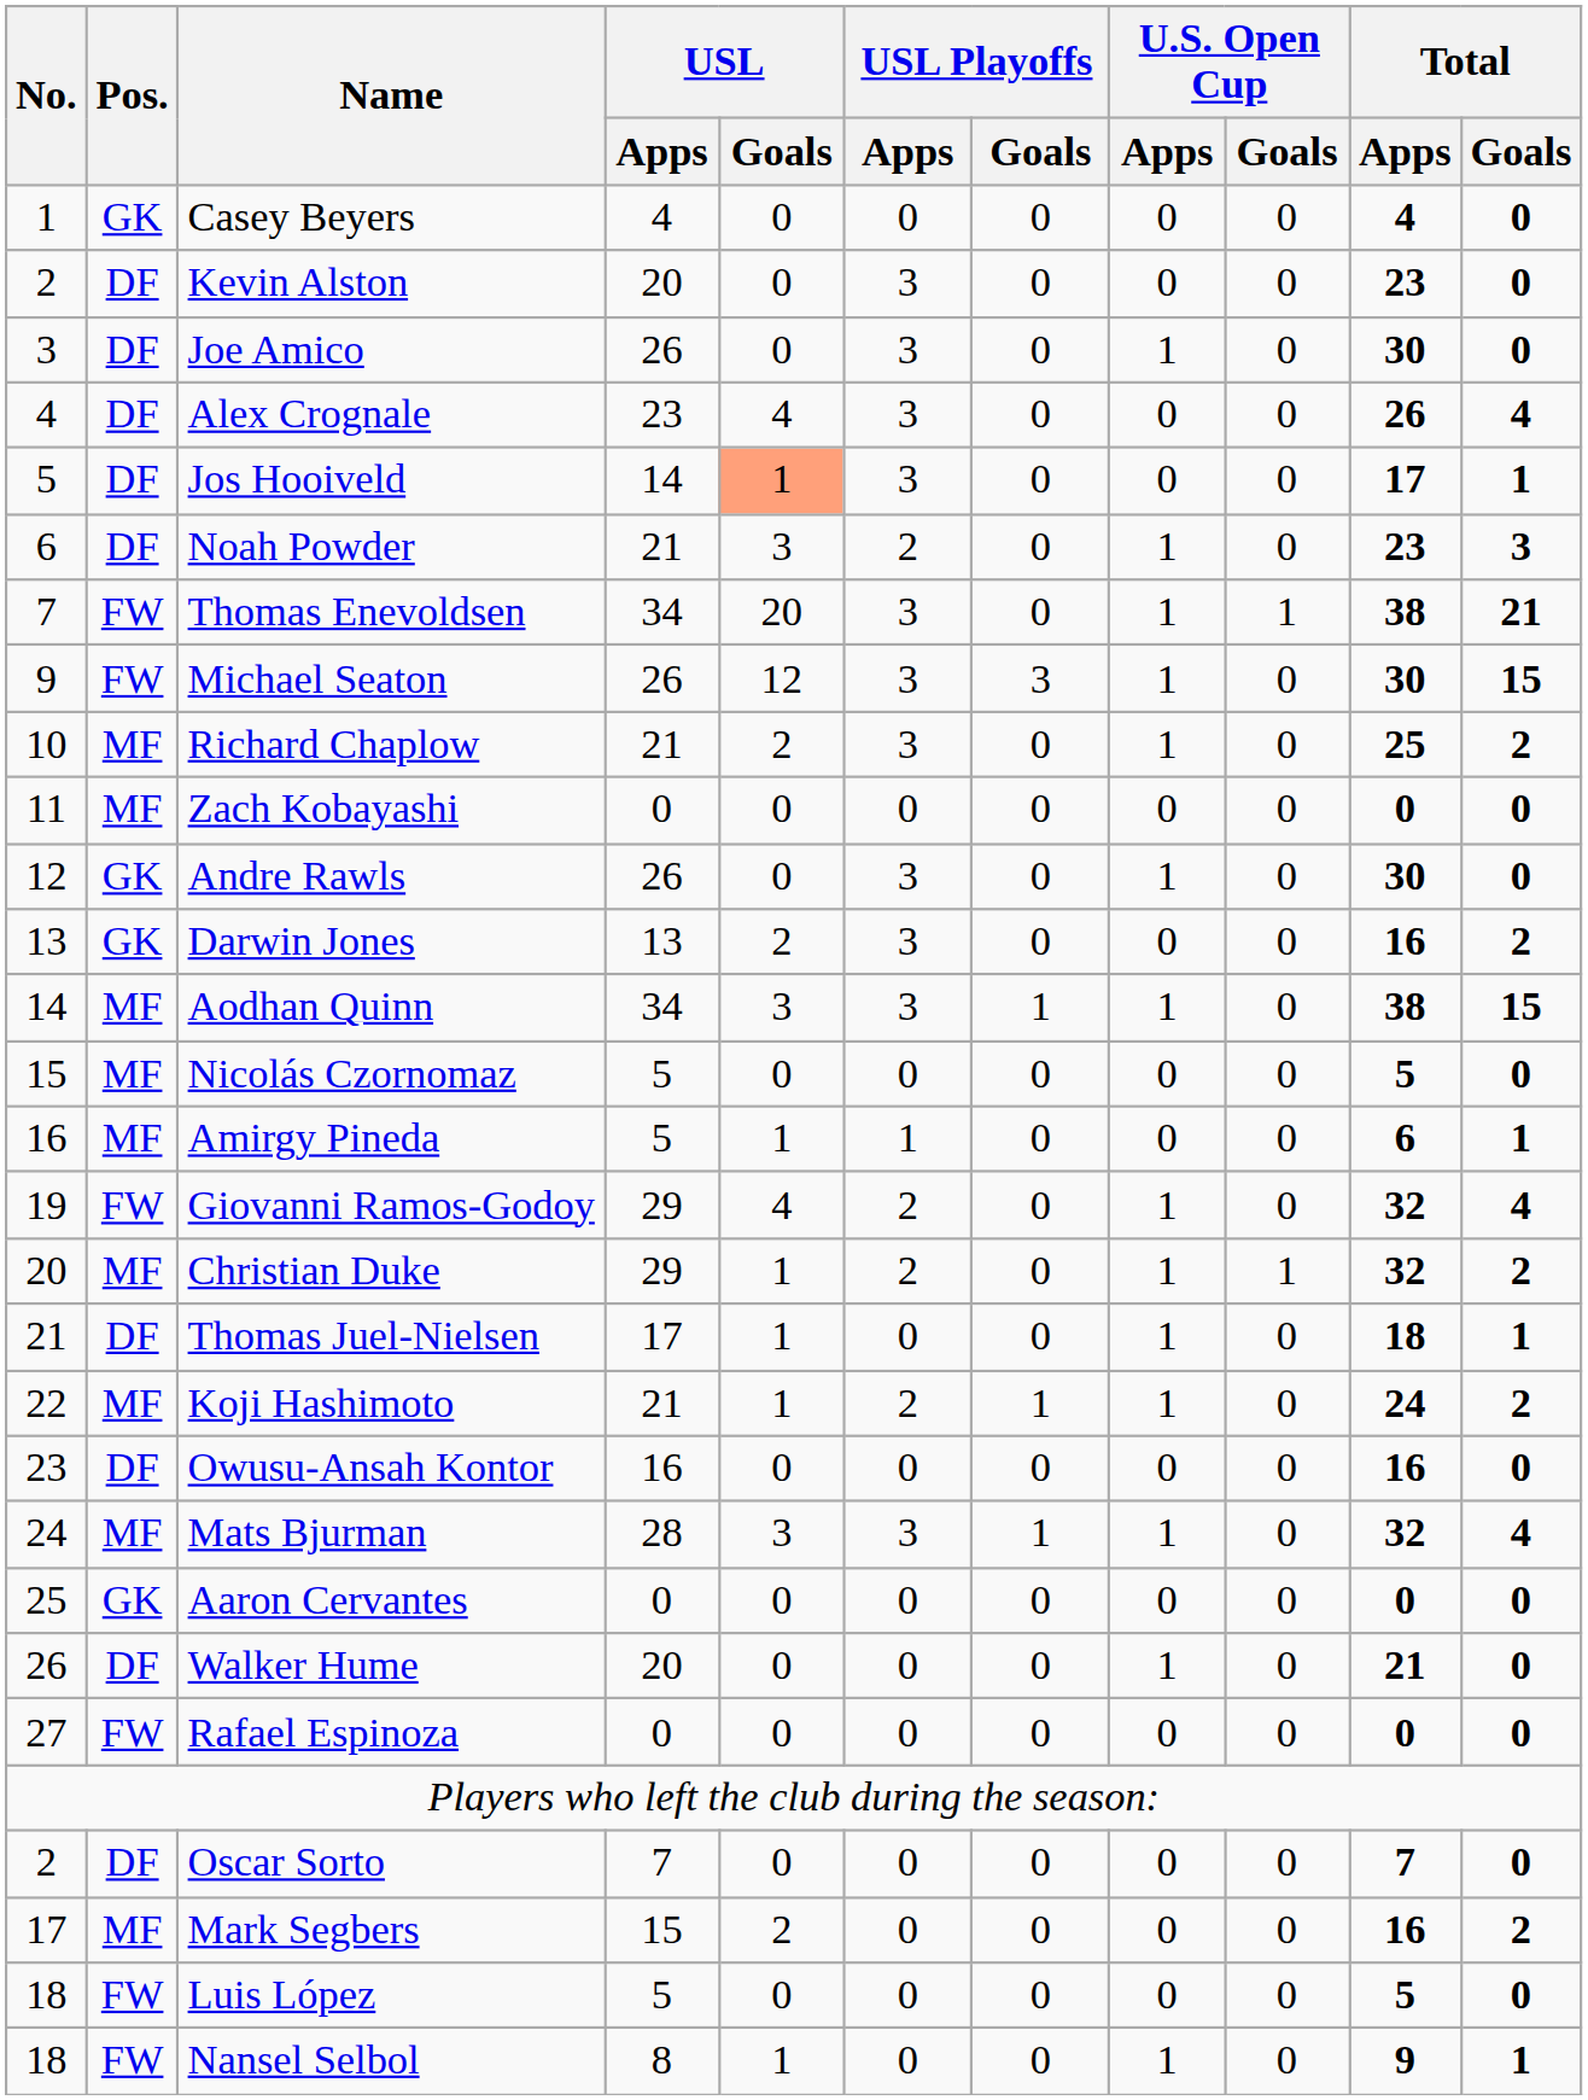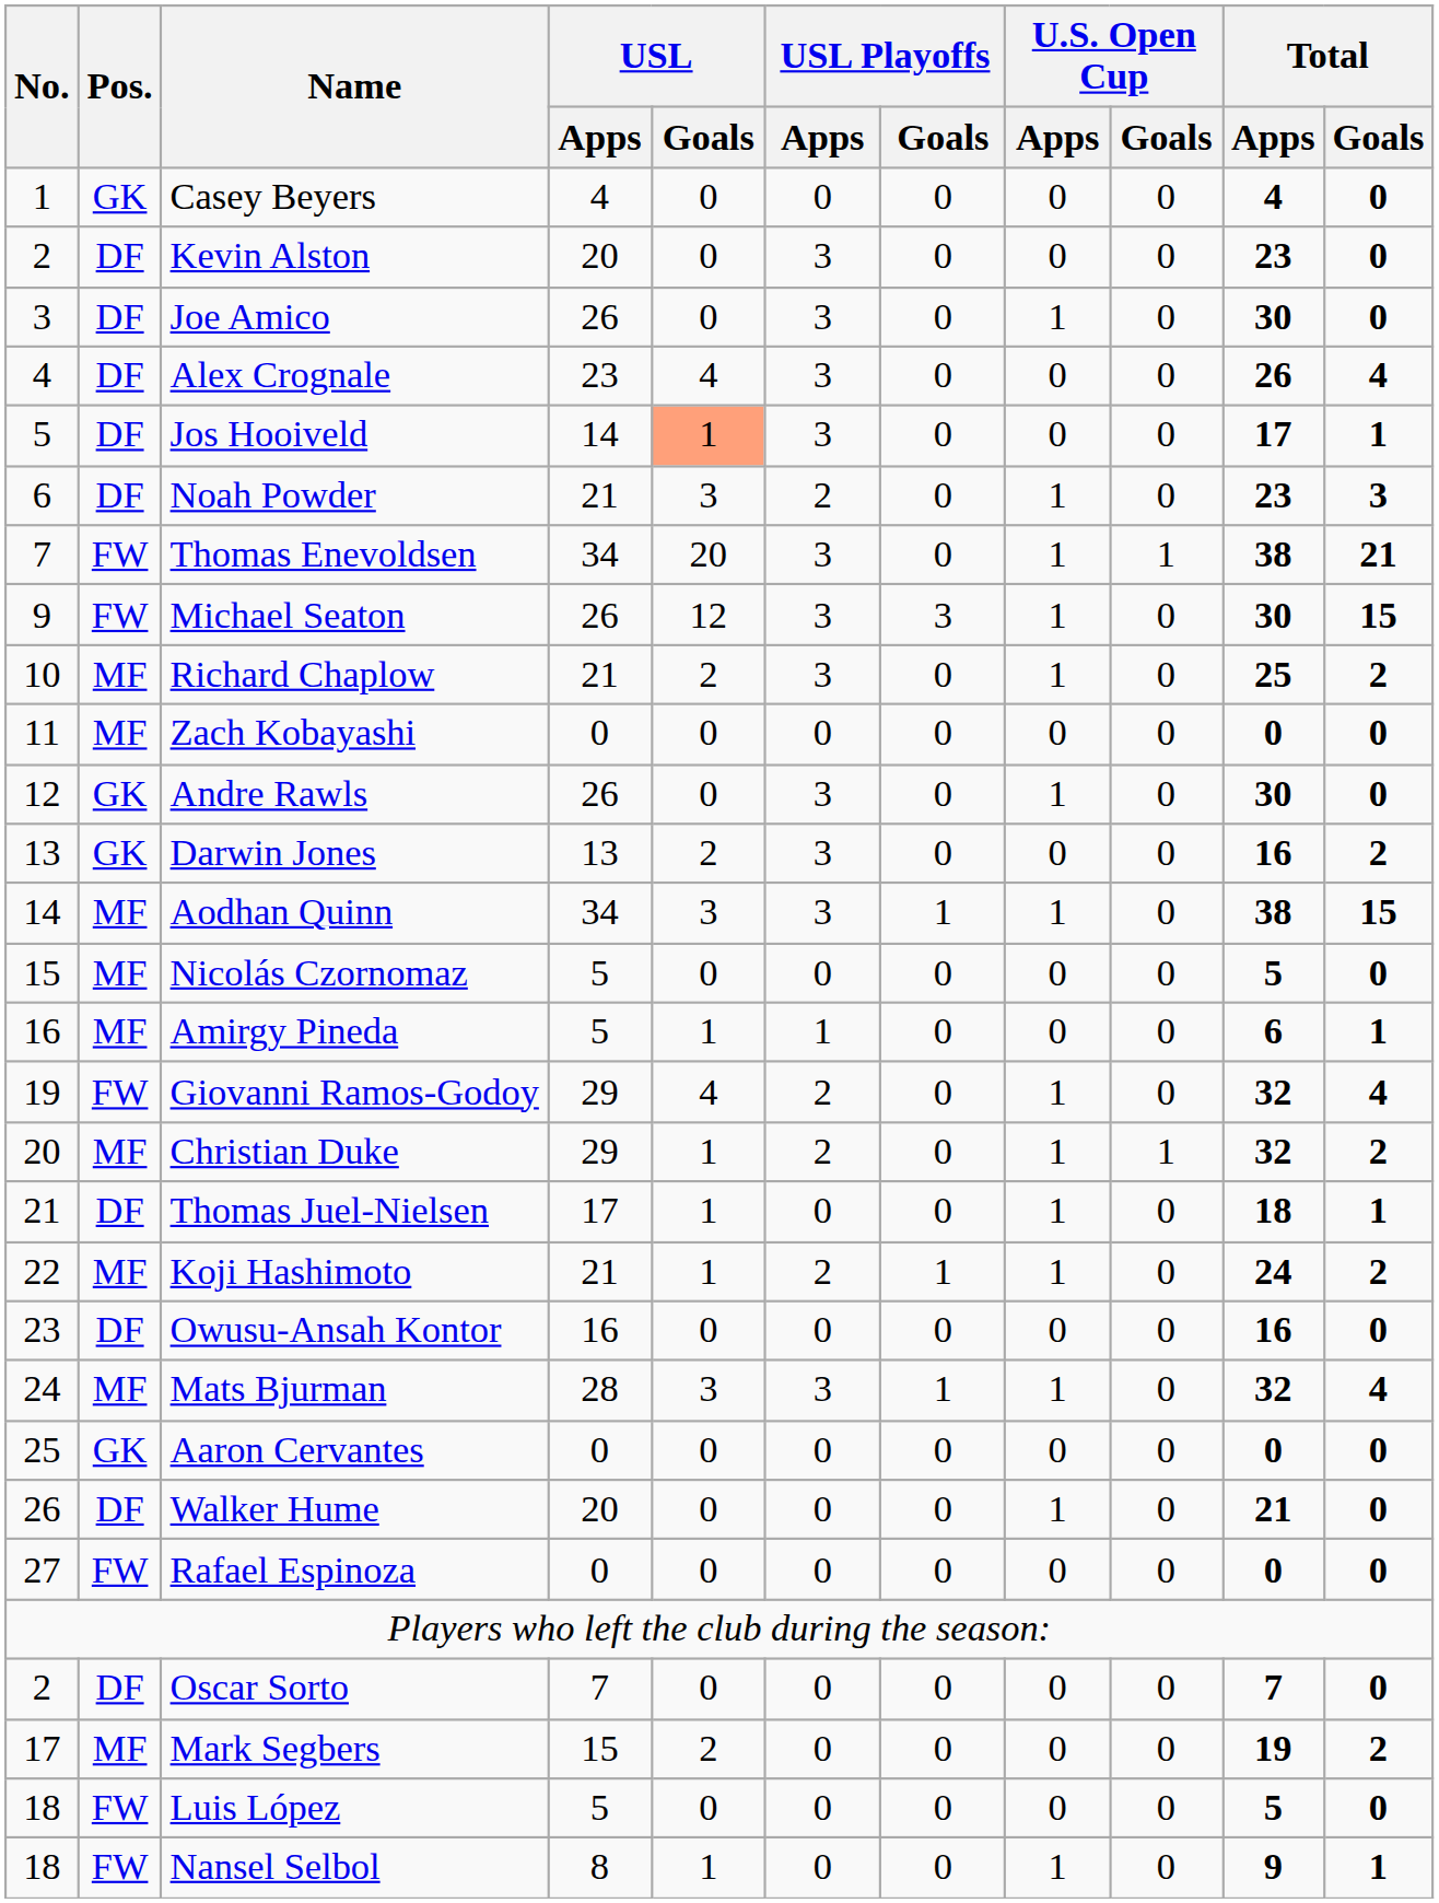 <table class="wikitable sortable" style="text-align: center;">
 <tr>
 <th rowspan=2>No.</th>
 <th rowspan=2>Pos.</th>
 <th rowspan=2>Name</th>
 <th colspan=2 style="width:85px;"><a href='#'>USL</a></th>
 <th colspan=2 style="width:95px;"><a href='#'>USL Playoffs</a></th>
 <th colspan=2 style="width:85px;"><a href='#'>U.S. Open Cup</a></th>
 <th colspan=2><strong>Total</strong></th>
 </tr>
 <tr>
 <th>Apps</th>
 <th>Goals</th>
 <th>Apps</th>
 <th>Goals</th>
 <th>Apps</th>
 <th>Goals</th>
 <th>Apps</th>
 <th>Goals</th>
 </tr>
 <tr>
 <td>1</td>
 <td><a href='#'>GK</a></td>
 <td align=left> Casey Beyers</td>
 <td>4</td>
 <td>0</td>
 <td>0</td>
 <td>0</td>
 <td>0</td>
 <td>0</td>
 <td><strong>4</strong></td>
 <td><strong>0</strong></td>
 </tr>
 <tr>
 <td>2</td>
 <td><a href='#'>DF</a></td>
 <td align=left> <a href='#'>Kevin Alston</a></td>
 <td>20</td>
 <td>0</td>
 <td>3</td>
 <td>0</td>
 <td>0</td>
 <td>0</td>
 <td><strong>23</strong></td>
 <td><strong>0</strong></td>
 </tr>
 <tr>
 <td>3</td>
 <td><a href='#'>DF</a></td>
 <td align=left> <a href='#'>Joe Amico</a></td>
 <td>26</td>
 <td>0</td>
 <td>3</td>
 <td>0</td>
 <td>1</td>
 <td>0</td>
 <td><strong>30</strong></td>
 <td><strong>0</strong></td>
 </tr>
 <tr>
 <td>4</td>
 <td><a href='#'>DF</a></td>
 <td align=left> <a href='#'>Alex Crognale</a></td>
 <td>23</td>
 <td>4</td>
 <td>3</td>
 <td>0</td>
 <td>0</td>
 <td>0</td>
 <td><strong>26</strong></td>
 <td><strong>4</strong></td>
 </tr>
 <tr>
 <td>5</td>
 <td><a href='#'>DF</a></td>
 <td align=left> <a href='#'>Jos Hooiveld</a></td>
 <td>14</td>
 <td style="background: lightsalmon;">1</td>
 <td>3</td>
 <td>0</td>
 <td>0</td>
 <td>0</td>
 <td><strong>17</strong></td>
 <td><strong>1</strong></td>
 </tr>
 <tr>
 <td>6</td>
 <td><a href='#'>DF</a></td>
 <td align=left> <a href='#'>Noah Powder</a></td>
 <td>21</td>
 <td>3</td>
 <td>2</td>
 <td>0</td>
 <td>1</td>
 <td>0</td>
 <td><strong>23</strong></td>
 <td><strong>3</strong></td>
 </tr>
 <tr>
 <td>7</td>
 <td><a href='#'>FW</a></td>
 <td align=left> <a href='#'>Thomas Enevoldsen</a></td>
 <td>34</td>
 <td>20</td>
 <td>3</td>
 <td>0</td>
 <td>1</td>
 <td>1</td>
 <td><strong>38</strong></td>
 <td><strong>21</strong></td>
 </tr>
 <tr>
 <td>9</td>
 <td><a href='#'>FW</a></td>
 <td align=left> <a href='#'>Michael Seaton</a></td>
 <td>26</td>
 <td>12</td>
 <td>3</td>
 <td>3</td>
 <td>1</td>
 <td>0</td>
 <td><strong>30</strong></td>
 <td><strong>15</strong></td>
 </tr>
 <tr>
 <td>10</td>
 <td><a href='#'>MF</a></td>
 <td align=left> <a href='#'>Richard Chaplow</a></td>
 <td>21</td>
 <td>2</td>
 <td>3</td>
 <td>0</td>
 <td>1</td>
 <td>0</td>
 <td><strong>25</strong></td>
 <td><strong>2</strong></td>
 </tr>
 <tr>
 <td>11</td>
 <td><a href='#'>MF</a></td>
 <td align=left> <a href='#'>Zach Kobayashi</a></td>
 <td>0</td>
 <td>0</td>
 <td>0</td>
 <td>0</td>
 <td>0</td>
 <td>0</td>
 <td><strong>0</strong></td>
 <td><strong>0</strong></td>
 </tr>
 <tr>
 <td>12</td>
 <td><a href='#'>GK</a></td>
 <td align=left> <a href='#'>Andre Rawls</a></td>
 <td>26</td>
 <td>0</td>
 <td>3</td>
 <td>0</td>
 <td>1</td>
 <td>0</td>
 <td><strong>30</strong></td>
 <td><strong>0</strong></td>
 </tr>
 <tr>
 <td>13</td>
 <td><a href='#'>GK</a></td>
 <td align=left> <a href='#'>Darwin Jones</a></td>
 <td>13</td>
 <td>2</td>
 <td>3</td>
 <td>0</td>
 <td>0</td>
 <td>0</td>
 <td><strong>16</strong></td>
 <td><strong>2</strong></td>
 </tr>
 <tr>
 <td>14</td>
 <td><a href='#'>MF</a></td>
 <td align=left> <a href='#'>Aodhan Quinn</a></td>
 <td>34</td>
 <td>3</td>
 <td>3</td>
 <td>1</td>
 <td>1</td>
 <td>0</td>
 <td><strong>38</strong></td>
 <td><strong>15</strong></td>
 </tr>
 <tr>
 <td>15</td>
 <td><a href='#'>MF</a></td>
 <td align=left> <a href='#'>Nicolás Czornomaz</a></td>
 <td>5</td>
 <td>0</td>
 <td>0</td>
 <td>0</td>
 <td>0</td>
 <td>0</td>
 <td><strong>5</strong></td>
 <td><strong>0</strong></td>
 </tr>
 <tr>
 <td>16</td>
 <td><a href='#'>MF</a></td>
 <td align=left> <a href='#'>Amirgy Pineda</a></td>
 <td>5</td>
 <td>1</td>
 <td>1</td>
 <td>0</td>
 <td>0</td>
 <td>0</td>
 <td><strong>6</strong></td>
 <td><strong>1</strong></td>
 </tr>
 <tr>
 <td>19</td>
 <td><a href='#'>FW</a></td>
 <td align=left> <a href='#'>Giovanni Ramos-Godoy</a></td>
 <td>29</td>
 <td>4</td>
 <td>2</td>
 <td>0</td>
 <td>1</td>
 <td>0</td>
 <td><strong>32</strong></td>
 <td><strong>4</strong></td>
 </tr>
 <tr>
 <td>20</td>
 <td><a href='#'>MF</a></td>
 <td align=left> <a href='#'>Christian Duke</a></td>
 <td>29</td>
 <td>1</td>
 <td>2</td>
 <td>0</td>
 <td>1</td>
 <td>1</td>
 <td><strong>32</strong></td>
 <td><strong>2</strong></td>
 </tr>
 <tr>
 <td>21</td>
 <td><a href='#'>DF</a></td>
 <td align=left> <a href='#'>Thomas Juel-Nielsen</a></td>
 <td>17</td>
 <td>1</td>
 <td>0</td>
 <td>0</td>
 <td>1</td>
 <td>0</td>
 <td><strong>18</strong></td>
 <td><strong>1</strong></td>
 </tr>
 <tr>
 <td>22</td>
 <td><a href='#'>MF</a></td>
 <td align=left> <a href='#'>Koji Hashimoto</a></td>
 <td>21</td>
 <td>1</td>
 <td>2</td>
 <td>1</td>
 <td>1</td>
 <td>0</td>
 <td><strong>24</strong></td>
 <td><strong>2</strong></td>
 </tr>
 <tr>
 <td>23</td>
 <td><a href='#'>DF</a></td>
 <td align=left> <a href='#'>Owusu-Ansah Kontor</a></td>
 <td>16</td>
 <td>0</td>
 <td>0</td>
 <td>0</td>
 <td>0</td>
 <td>0</td>
 <td><strong>16</strong></td>
 <td><strong>0</strong></td>
 </tr>
 <tr>
 <td>24</td>
 <td><a href='#'>MF</a></td>
 <td align=left> <a href='#'>Mats Bjurman</a></td>
 <td>28</td>
 <td>3</td>
 <td>3</td>
 <td>1</td>
 <td>1</td>
 <td>0</td>
 <td><strong>32</strong></td>
 <td><strong>4</strong></td>
 </tr>
 <tr>
 <td>25</td>
 <td><a href='#'>GK</a></td>
 <td align=left> <a href='#'>Aaron Cervantes</a></td>
 <td>0</td>
 <td>0</td>
 <td>0</td>
 <td>0</td>
 <td>0</td>
 <td>0</td>
 <td><strong>0</strong></td>
 <td><strong>0</strong></td>
 </tr>
 <tr>
 <td>26</td>
 <td><a href='#'>DF</a></td>
 <td align=left> <a href='#'>Walker Hume</a></td>
 <td>20</td>
 <td>0</td>
 <td>0</td>
 <td>0</td>
 <td>1</td>
 <td>0</td>
 <td><strong>21</strong></td>
 <td><strong>0</strong></td>
 </tr>
 <tr>
 <td>27</td>
 <td><a href='#'>FW</a></td>
 <td align=left> <a href='#'>Rafael Espinoza</a></td>
 <td>0</td>
 <td>0</td>
 <td>0</td>
 <td>0</td>
 <td>0</td>
 <td>0</td>
 <td><strong>0</strong></td>
 <td><strong>0</strong></td>
 </tr>
 <tr>
 <td colspan=11><em>Players who left the club during the season:</em></td>
 </tr>
 <tr>
 <td>2</td>
 <td><a href='#'>DF</a></td>
 <td align=left> <a href='#'>Oscar Sorto</a></td>
 <td>7</td>
 <td>0</td>
 <td>0</td>
 <td>0</td>
 <td>0</td>
 <td>0</td>
 <td><strong>7</strong></td>
 <td><strong>0</strong></td>
 </tr>
 <tr>
 <td>17</td>
 <td><a href='#'>MF</a></td>
 <td align=left> <a href='#'>Mark Segbers</a></td>
 <td>15</td>
 <td>2</td>
 <td>0</td>
 <td>0</td>
 <td>0</td>
 <td>0</td>
-<td><strong>16</strong></td>
+<td><strong>19</strong></td>
 <td><strong>2</strong></td>
 </tr>
 <tr>
 <td>18</td>
 <td><a href='#'>FW</a></td>
 <td align=left> <a href='#'>Luis López</a></td>
 <td>5</td>
 <td>0</td>
 <td>0</td>
 <td>0</td>
 <td>0</td>
 <td>0</td>
 <td><strong>5</strong></td>
 <td><strong>0</strong></td>
 </tr>
 <tr>
 <td>18</td>
 <td><a href='#'>FW</a></td>
 <td align=left> <a href='#'>Nansel Selbol</a></td>
 <td>8</td>
 <td>1</td>
 <td>0</td>
 <td>0</td>
 <td>1</td>
 <td>0</td>
 <td><strong>9</strong></td>
 <td><strong>1</strong></td>
 </tr>
 </table>
